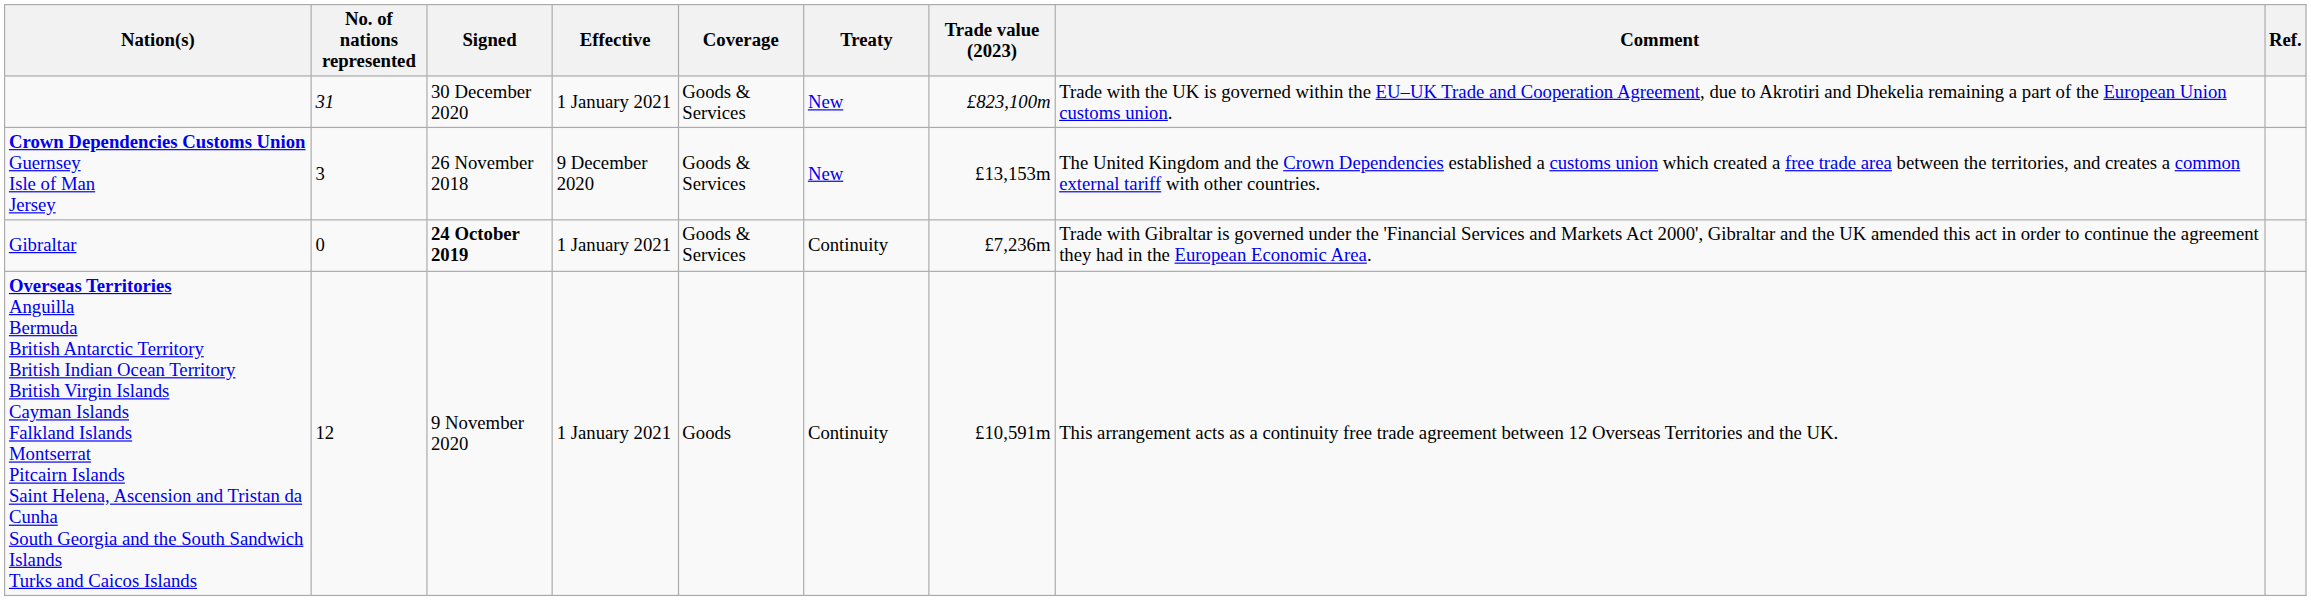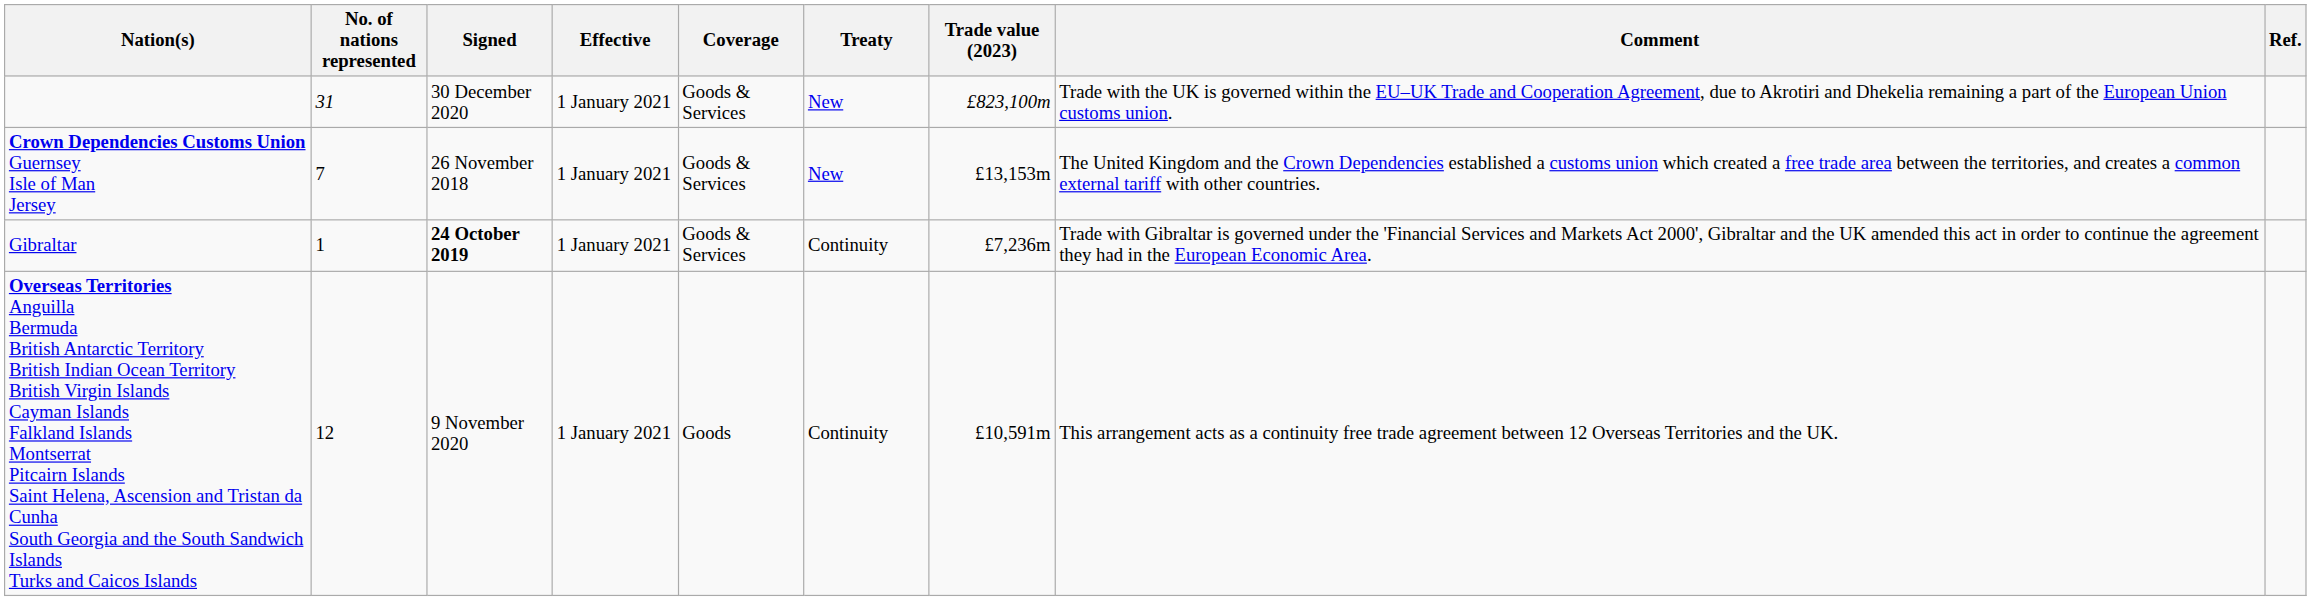 <table class="wikitable sortable">
 <tr>
 <th>Nation(s)</th>
 <th>No. of nations<br>represented</th>
 <th width=100px>Signed</th>
 <th width=100px>Effective</th>
 <th width=100px>Coverage</th>
 <th width=100px>Treaty</th>
 <th width=100px>Trade value<br>(2023)</th>
 <th>Comment</th>
 <th>Ref.</th>
 </tr>
 <tr>
 <td></td>
 <td><em>31</em></td>
 <td>30 December 2020</td>
 <td>1 January 2021</td>
 <td>Goods & Services</td>
 <td><a href='#'>New</a></td>
 <td style="text-align:right"><em>£823,100m</em></td>
 <td>Trade with the UK is governed within the <a href='#'>EU–UK Trade and Cooperation Agreement</a>, due to Akrotiri and Dhekelia remaining a part of the <a href='#'>European Union customs union</a>.</td>
 <td></td>
 </tr>
 <tr>
 <td><strong><a href='#'>Crown Dependencies Customs Union</a></strong><br> <a href='#'>Guernsey</a><br> <a href='#'>Isle of Man</a><br> <a href='#'>Jersey</a></td>
-<td>3</td>
+<td>7</td>
 <td>26 November 2018</td>
-<td>9 December 2020</td>
+<td>1 January 2021</td>
 <td>Goods & Services</td>
 <td><a href='#'>New</a></td>
 <td style="text-align:right">£13,153m</td>
 <td>The United Kingdom and the <a href='#'>Crown Dependencies</a> established a <a href='#'>customs union</a> which created a <a href='#'>free trade area</a> between the territories, and creates a <a href='#'>common external tariff</a> with other countries.</td>
 <td></td>
 </tr>
 <tr>
 <td> <a href='#'>Gibraltar</a></td>
-<td>0</td>
+<td>1</td>
 <td><strong>24 October 2019</strong></td>
 <td>1 January 2021</td>
 <td>Goods & Services</td>
 <td>Continuity</td>
 <td style="text-align:right">£7,236m</td>
 <td>Trade with Gibraltar is governed under the 'Financial Services and Markets Act 2000', Gibraltar and the UK amended this act in order to continue the agreement they had in the <a href='#'>European Economic Area</a>.</td>
 <td></td>
 </tr>
 <tr>
 <td><strong><a href='#'>Overseas Territories</a></strong><br> <a href='#'>Anguilla</a><br> <a href='#'>Bermuda</a><br> <a href='#'>British Antarctic Territory</a><br> <a href='#'>British Indian Ocean Territory</a><br> <a href='#'>British Virgin Islands</a><br> <a href='#'>Cayman Islands</a><br> <a href='#'>Falkland Islands</a><br> <a href='#'>Montserrat</a><br> <a href='#'>Pitcairn Islands</a> <br> <a href='#'>Saint Helena, Ascension and Tristan da Cunha</a><br> <a href='#'>South Georgia and the South Sandwich Islands</a><br> <a href='#'>Turks and Caicos Islands</a></td>
 <td>12</td>
 <td>9 November 2020</td>
 <td>1 January 2021</td>
 <td>Goods</td>
 <td>Continuity</td>
 <td style="text-align:right">£10,591m</td>
 <td>This arrangement acts as a continuity free trade agreement between 12 Overseas Territories and the UK.</td>
 <td></td>
 </tr>
 </table>
